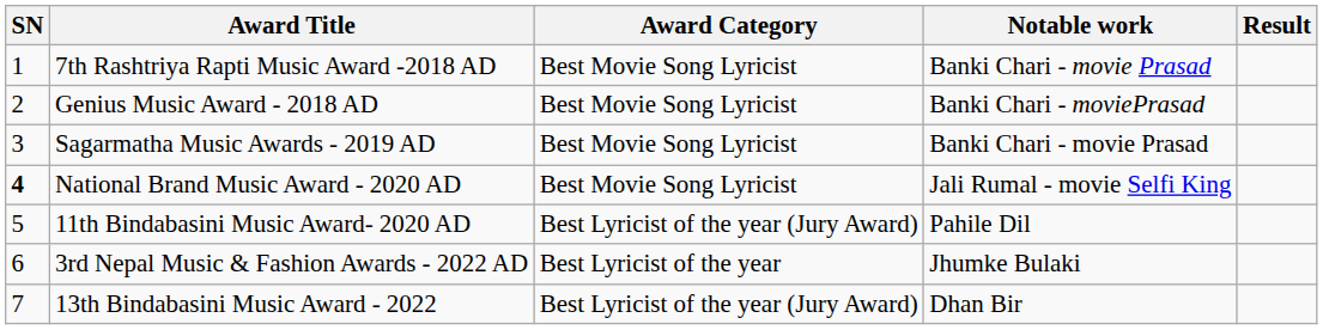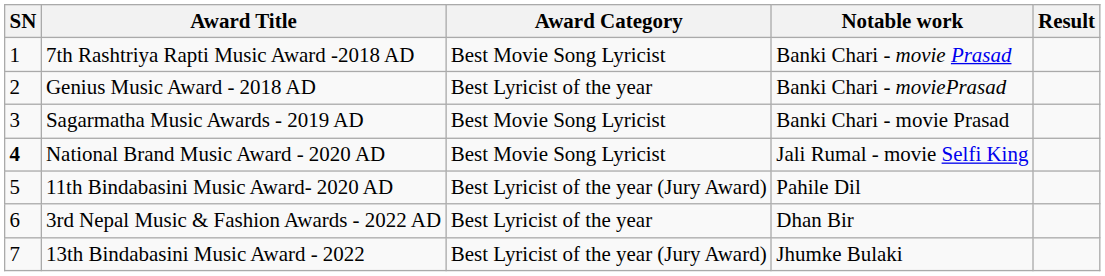 <table class="wikitable sortable">
 <tr>
 <th>SN</th>
 <th>Award Title</th>
 <th>Award Category</th>
 <th>Notable work</th>
 <th>Result</th>
 </tr>
 <tr>
 <td>1</td>
 <td>7th Rashtriya Rapti Music Award -2018 AD</td>
 <td>Best Movie Song Lyricist</td>
 <td>Banki Chari - <em>movie <a href='#'>Prasad</a></em></td>
 <td></td>
 </tr>
 <tr>
 <td>2</td>
 <td>Genius Music Award - 2018  AD</td>
-<td>Best Movie Song Lyricist</td>
+<td>Best Lyricist of the year</td>
 <td>Banki Chari - <em>moviePrasad</em></td>
 <td></td>
 </tr>
 <tr>
 <td>3</td>
 <td>Sagarmatha Music Awards - 2019 AD</td>
 <td>Best Movie Song Lyricist</td>
 <td>Banki Chari - movie Prasad</td>
 <td></td>
 </tr>
 <tr>
 <td><strong>4</strong></td>
 <td>National Brand Music Award - 2020 AD</td>
 <td>Best Movie Song Lyricist</td>
 <td>Jali Rumal - movie <a href='#'>Selfi King</a></td>
 <td></td>
 </tr>
 <tr>
 <td>5</td>
 <td>11th Bindabasini Music Award- 2020 AD</td>
 <td>Best Lyricist of the year (Jury Award)</td>
 <td>Pahile Dil</td>
 <td></td>
 </tr>
 <tr>
 <td>6</td>
 <td>3rd Nepal Music & Fashion Awards - 2022 AD</td>
 <td>Best Lyricist of the year</td>
-<td>Jhumke Bulaki</td>
+<td>Dhan Bir</td>
 <td></td>
 </tr>
 <tr>
 <td>7</td>
 <td>13th Bindabasini Music Award - 2022</td>
 <td>Best Lyricist of the year (Jury Award)</td>
-<td>Dhan Bir</td>
+<td>Jhumke Bulaki</td>
 <td></td>
 </tr>
 </table>
